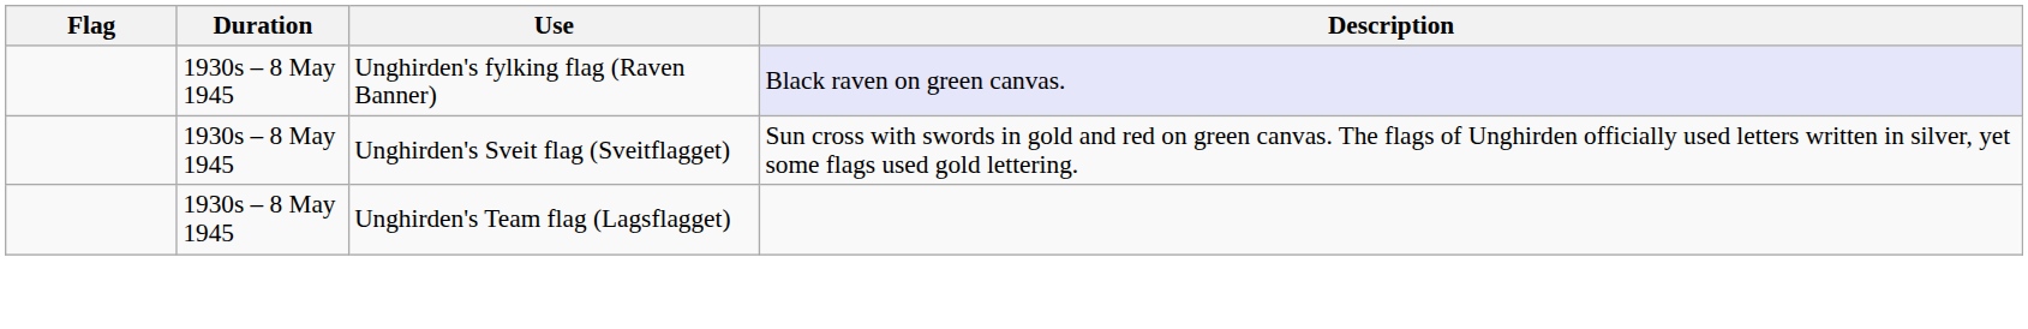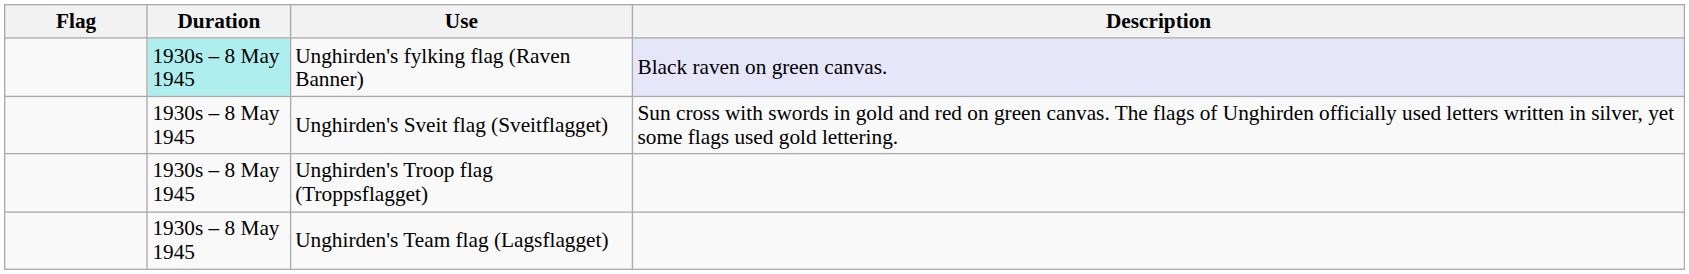 <table class="wikitable" width="100%">
 <tr>
 <th style="width:100px;">Flag</th>
 <th style="width:100px;">Duration</th>
 <th style="width:250px;">Use</th>
 <th style="min-width:250px">Description</th>
 </tr>
 <tr>
 <td></td>
-<td>1930s – 8 May 1945</td>
+<td style="background: paleturquoise;">1930s – 8 May 1945</td>
 <td>Unghirden's fylking flag (Raven Banner)</td>
 <td style="background: lavender;">Black raven on green canvas.</td>
 </tr>
 <tr>
 <td></td>
 <td>1930s – 8 May 1945</td>
 <td>Unghirden's Sveit flag (Sveitflagget)</td>
 <td>Sun cross with swords in gold and red on green canvas. The flags of Unghirden officially used letters written in silver, yet some flags used gold lettering.</td>
 </tr>
 <tr>
 <td></td>
 <td>1930s – 8 May 1945</td>
+<td>Unghirden's Troop flag (Troppsflagget)</td>
+<td></td>
+</tr>
+<tr>
+<td></td>
+<td>1930s – 8 May 1945</td>
 <td>Unghirden's Team flag (Lagsflagget)</td>
 <td></td>
 </tr>
 </table>
